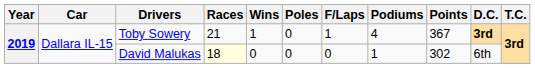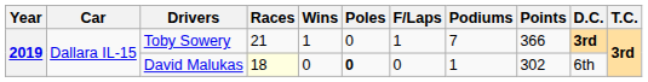 <table class="wikitable" style="font-size:85%">
 <tr valign="top">
 <th>Year</th>
 <th>Car</th>
 <th>Drivers</th>
 <th>Races</th>
 <th>Wins</th>
 <th>Poles</th>
 <th>F/Laps</th>
 <th>Podiums</th>
 <th>Points</th>
 <th>D.C.</th>
 <th>T.C.</th>
 </tr>
 <tr>
 <th rowspan="2"><a href='#'>2019</a></th>
 <td rowspan="2"><a href='#'>Dallara IL-15</a></td>
 <td> <a href='#'>Toby Sowery</a></td>
 <td>21</td>
 <td>1</td>
 <td>0</td>
 <td>1</td>
-<td>4</td>
-<td>367</td>
+<td>7</td>
+<td>366</td>
 <td style="background:#FFDF9F;"><strong>3rd</strong></td>
 <td rowspan="2" style="background:#FFDF9F;"><strong>3rd</strong></td>
 </tr>
 <tr>
 <td> <a href='#'>David Malukas</a></td>
 <td style="background: lightyellow;">18</td>
 <td>0</td>
-<td>0</td>
+<td><strong>0</strong></td>
 <td>0</td>
 <td>1</td>
 <td>302</td>
 <td>6th</td>
 </tr>
 </table>
